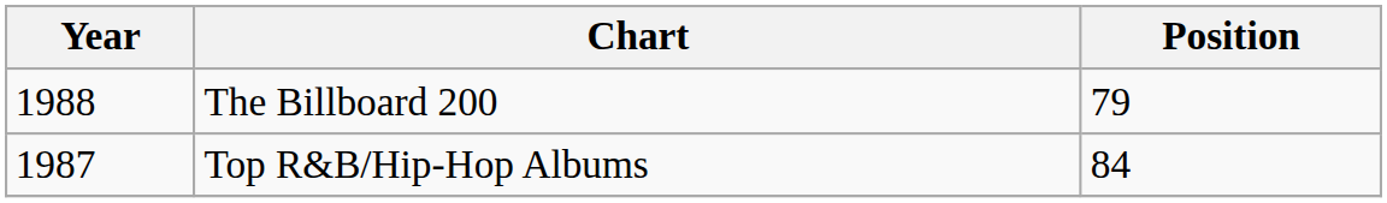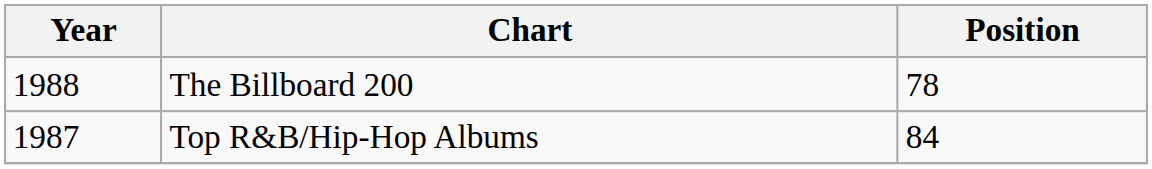 <table class="wikitable" width="550">
 <tr>
 <th align="left" valign="top">Year</th>
 <th align="left" valign="top">Chart</th>
 <th align="left" valign="top">Position</th>
 </tr>
 <tr>
 <td align="left" valign="top">1988</td>
 <td align="left" valign="top">The Billboard 200</td>
-<td align="left" valign="top">79</td>
+<td align="left" valign="top">78</td>
 </tr>
 <tr>
 <td align="left" valign="top">1987</td>
 <td align="left" valign="top">Top R&B/Hip-Hop Albums</td>
 <td align="left" valign="top">84</td>
 </tr>
 <tr>
 </tr>
 </table>
